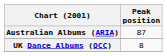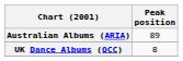 <table class="wikitable sortable plainrowheaders" style="text-align:center">
 <tr>
 <th scope="col">Chart (2001)</th>
 <th scope="col">Peak<br>position</th>
 </tr>
 <tr>
 <th scope="row">Australian Albums (<a href='#'>ARIA</a>)</th>
-<td>87</td>
+<td>89</td>
 </tr>
 <tr>
 </tr>
 <tr>
 </tr>
 <tr>
 </tr>
 <tr>
 </tr>
 <tr>
 </tr>
 <tr>
 <th scope="row">UK <a href='#'>Dance Albums</a> (<a href='#'>OCC</a>)</th>
 <td>8</td>
 </tr>
 <tr>
 </tr>
 <tr>
 </tr>
 </table>
